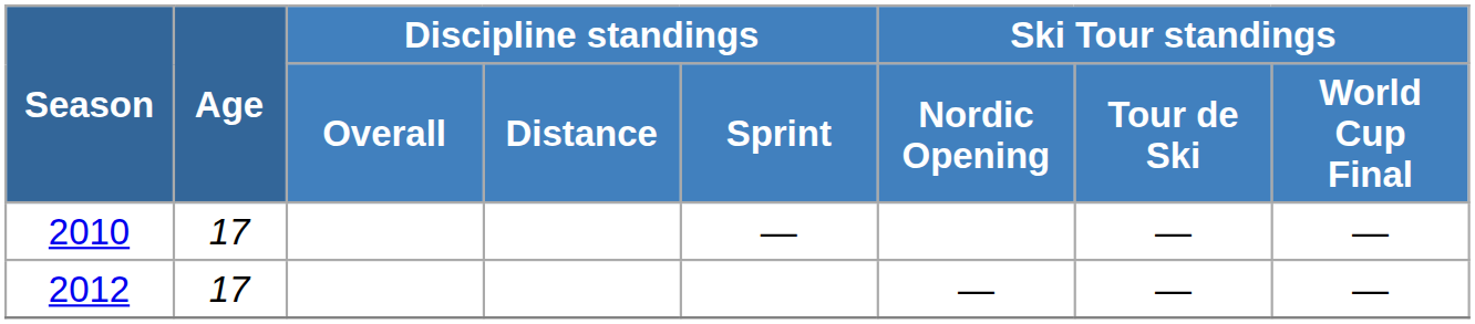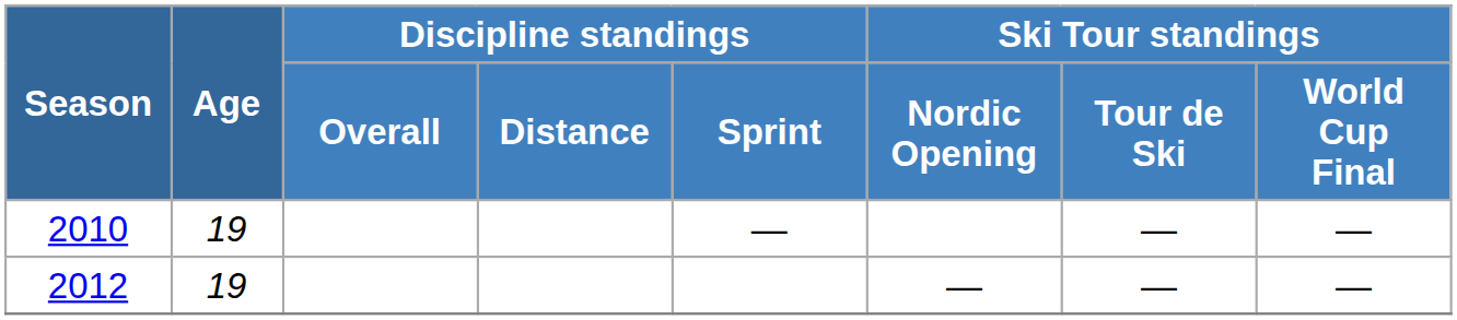 <table class="wikitable" style="font-size:95%; text-align:center; border:grey solid 1px; border-collapse:collapse; background:#ffffff;">
 <tr>
 <th style="background-color:#369; color:white; width:60px;" rowspan="2"> Season </th>
 <th style="background-color:#369; color:white; width:40px;" rowspan="2"> Age </th>
 <th style="background-color:#4180be; color:white;" colspan="3">Discipline standings</th>
 <th style="background-color:#4180be; color:white;" colspan="3">Ski Tour standings</th>
 </tr>
 <tr>
 <th style="background-color:#4180be; color:white; width:75px;">Overall</th>
 <th style="background-color:#4180be; color:white; width:75px;">Distance</th>
 <th style="background-color:#4180be; color:white; width:75px;">Sprint</th>
 <th style="background-color:#4180be; color:white; width:75px;">Nordic<br>Opening</th>
 <th style="background-color:#4180be; color:white; width:75px;">Tour de<br>Ski</th>
 <th style="background-color:#4180be; color:white; width:75px;">World Cup<br>Final</th>
 </tr>
 <tr>
 <td><a href='#'>2010</a></td>
-<td><em>17</em></td>
+<td><em>19</em></td>
 <td></td>
 <td></td>
 <td>—</td>
 <td></td>
 <td>—</td>
 <td>—</td>
 </tr>
 <tr>
 <td><a href='#'>2012</a></td>
-<td><em>17</em></td>
+<td><em>19</em></td>
 <td></td>
 <td></td>
 <td></td>
 <td>—</td>
 <td>—</td>
 <td>—</td>
 </tr>
 <tr>
 </tr>
 </table>
